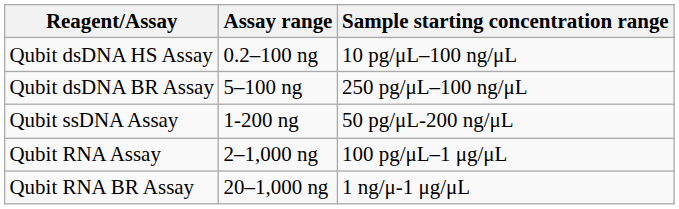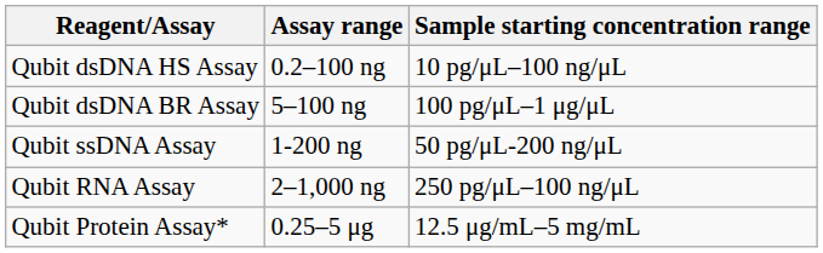 <table class="wikitable">
 <tr>
 <th>Reagent/Assay</th>
 <th>Assay range</th>
 <th>Sample starting concentration range</th>
 </tr>
 <tr>
 <td>Qubit dsDNA HS Assay</td>
 <td>0.2–100 ng</td>
 <td>10 pg/μL–100 ng/μL</td>
 </tr>
 <tr>
 <td>Qubit dsDNA BR Assay</td>
 <td>5–100 ng</td>
-<td>250 pg/μL–100 ng/μL</td>
+<td>100 pg/μL–1 μg/μL</td>
 </tr>
 <tr>
 <td>Qubit ssDNA Assay</td>
 <td>1-200 ng</td>
 <td>50 pg/μL-200 ng/μL</td>
 </tr>
 <tr>
 <td>Qubit RNA Assay</td>
 <td>2–1,000 ng</td>
-<td>100 pg/μL–1 μg/μL</td>
+<td>250 pg/μL–100 ng/μL</td>
 </tr>
 <tr>
-<td>Qubit RNA BR Assay</td>
-<td>20–1,000 ng</td>
-<td>1 ng/μ-1 μg/μL</td>
+<td>Qubit Protein Assay*</td>
+<td>0.25–5 μg</td>
+<td>12.5 μg/mL–5 mg/mL</td>
 </tr>
 </table>
